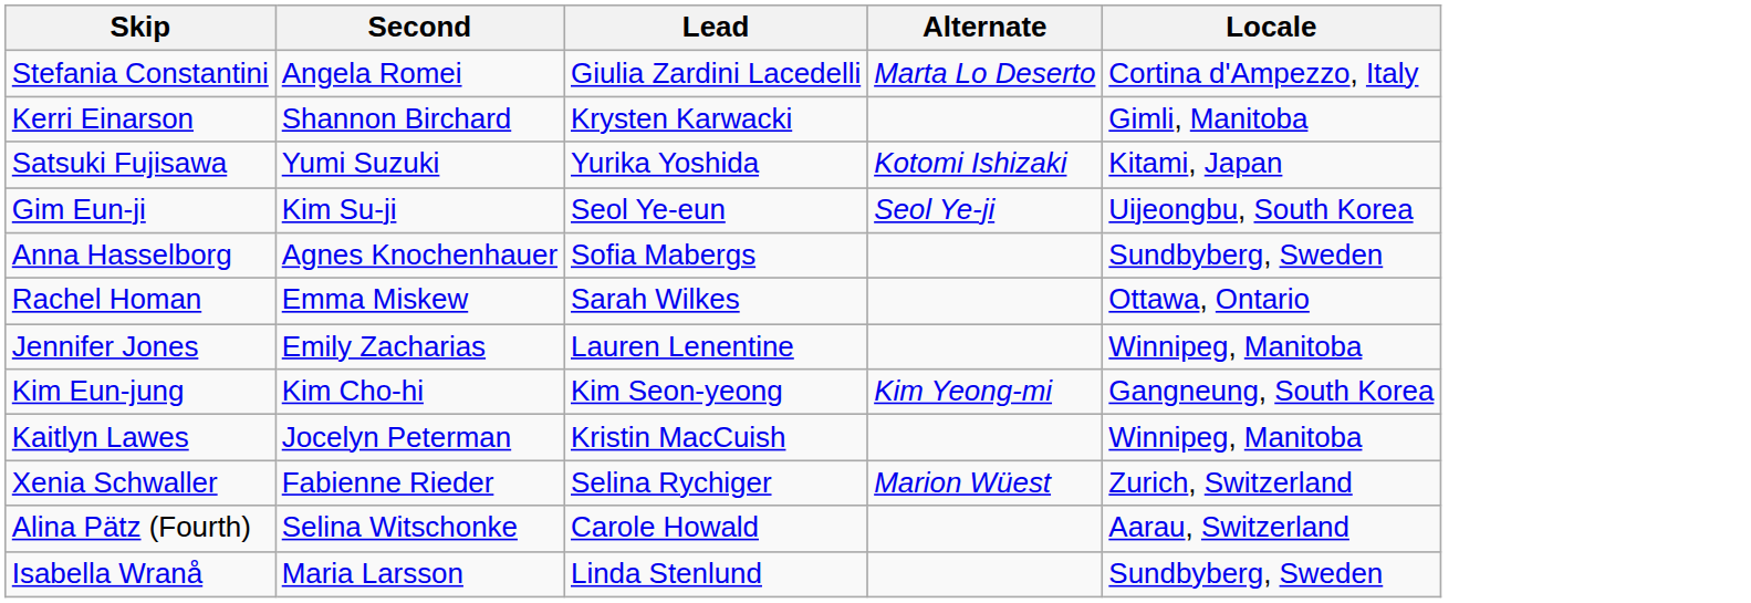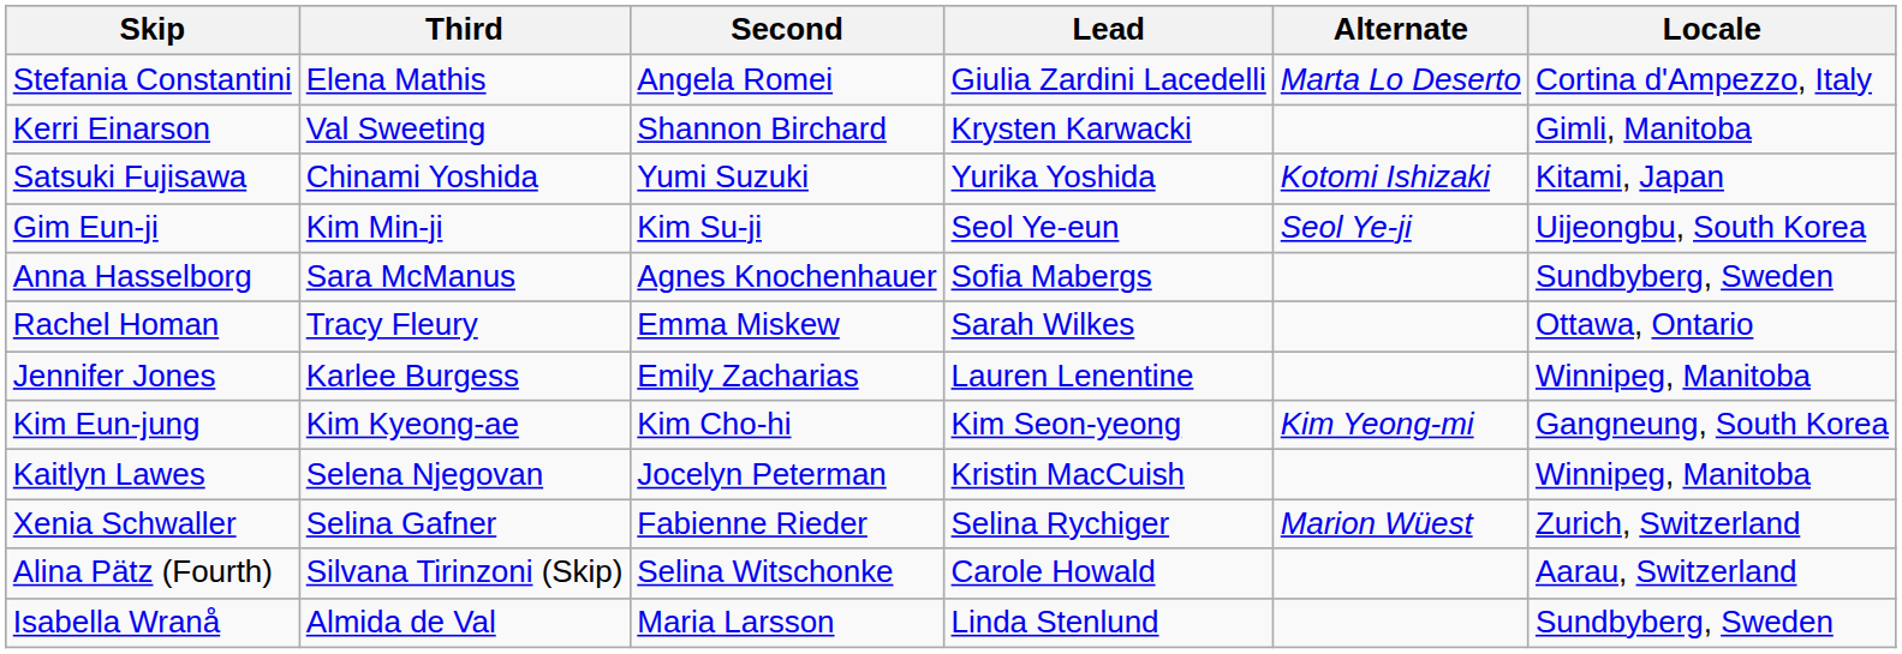 <table class=wikitable>
 <tr>
 <th scope="col">Skip</th>
+<th scope="col">Third</th>
 <th scope="col">Second</th>
 <th scope="col">Lead</th>
 <th scope="col">Alternate</th>
 <th scope="col">Locale</th>
 </tr>
 <tr>
 <td><a href='#'>Stefania Constantini</a></td>
+<td><a href='#'>Elena Mathis</a></td>
 <td><a href='#'>Angela Romei</a></td>
 <td><a href='#'>Giulia Zardini Lacedelli</a></td>
 <td><em><a href='#'>Marta Lo Deserto</a></em></td>
 <td> <a href='#'>Cortina d'Ampezzo</a>, <a href='#'>Italy</a></td>
 </tr>
 <tr>
 <td><a href='#'>Kerri Einarson</a></td>
+<td><a href='#'>Val Sweeting</a></td>
 <td><a href='#'>Shannon Birchard</a></td>
 <td><a href='#'>Krysten Karwacki</a></td>
 <td></td>
 <td> <a href='#'>Gimli</a>, <a href='#'>Manitoba</a></td>
 </tr>
 <tr>
 <td><a href='#'>Satsuki Fujisawa</a></td>
+<td><a href='#'>Chinami Yoshida</a></td>
 <td><a href='#'>Yumi Suzuki</a></td>
 <td><a href='#'>Yurika Yoshida</a></td>
 <td><em><a href='#'>Kotomi Ishizaki</a></em></td>
 <td> <a href='#'>Kitami</a>, <a href='#'>Japan</a></td>
 </tr>
 <tr>
 <td><a href='#'>Gim Eun-ji</a></td>
+<td><a href='#'>Kim Min-ji</a></td>
 <td><a href='#'>Kim Su-ji</a></td>
 <td><a href='#'>Seol Ye-eun</a></td>
 <td><em><a href='#'>Seol Ye-ji</a></em></td>
 <td> <a href='#'>Uijeongbu</a>, <a href='#'>South Korea</a></td>
 </tr>
 <tr>
 <td><a href='#'>Anna Hasselborg</a></td>
+<td><a href='#'>Sara McManus</a></td>
 <td><a href='#'>Agnes Knochenhauer</a></td>
 <td><a href='#'>Sofia Mabergs</a></td>
 <td></td>
 <td> <a href='#'>Sundbyberg</a>, <a href='#'>Sweden</a></td>
 </tr>
 <tr>
 <td><a href='#'>Rachel Homan</a></td>
+<td><a href='#'>Tracy Fleury</a></td>
 <td><a href='#'>Emma Miskew</a></td>
 <td><a href='#'>Sarah Wilkes</a></td>
 <td></td>
 <td> <a href='#'>Ottawa</a>, <a href='#'>Ontario</a></td>
 </tr>
 <tr>
 <td><a href='#'>Jennifer Jones</a></td>
+<td><a href='#'>Karlee Burgess</a></td>
 <td><a href='#'>Emily Zacharias</a></td>
 <td><a href='#'>Lauren Lenentine</a></td>
 <td></td>
 <td> <a href='#'>Winnipeg</a>, <a href='#'>Manitoba</a></td>
 </tr>
 <tr>
 <td><a href='#'>Kim Eun-jung</a></td>
+<td><a href='#'>Kim Kyeong-ae</a></td>
 <td><a href='#'>Kim Cho-hi</a></td>
 <td><a href='#'>Kim Seon-yeong</a></td>
 <td><em><a href='#'>Kim Yeong-mi</a></em></td>
 <td> <a href='#'>Gangneung</a>, <a href='#'>South Korea</a></td>
 </tr>
 <tr>
 <td><a href='#'>Kaitlyn Lawes</a></td>
+<td><a href='#'>Selena Njegovan</a></td>
 <td><a href='#'>Jocelyn Peterman</a></td>
 <td><a href='#'>Kristin MacCuish</a></td>
 <td></td>
 <td> <a href='#'>Winnipeg</a>, <a href='#'>Manitoba</a></td>
 </tr>
 <tr>
 <td><a href='#'>Xenia Schwaller</a></td>
+<td><a href='#'>Selina Gafner</a></td>
 <td><a href='#'>Fabienne Rieder</a></td>
 <td><a href='#'>Selina Rychiger</a></td>
 <td><em><a href='#'>Marion Wüest</a></em></td>
 <td> <a href='#'>Zurich</a>, <a href='#'>Switzerland</a></td>
 </tr>
 <tr>
 <td><a href='#'>Alina Pätz</a> (Fourth)</td>
+<td><a href='#'>Silvana Tirinzoni</a> (Skip)</td>
 <td><a href='#'>Selina Witschonke</a></td>
 <td><a href='#'>Carole Howald</a></td>
 <td></td>
 <td> <a href='#'>Aarau</a>, <a href='#'>Switzerland</a></td>
 </tr>
 <tr>
 <td><a href='#'>Isabella Wranå</a></td>
+<td><a href='#'>Almida de Val</a></td>
 <td><a href='#'>Maria Larsson</a></td>
 <td><a href='#'>Linda Stenlund</a></td>
 <td></td>
 <td> <a href='#'>Sundbyberg</a>, <a href='#'>Sweden</a></td>
 </tr>
 </table>
